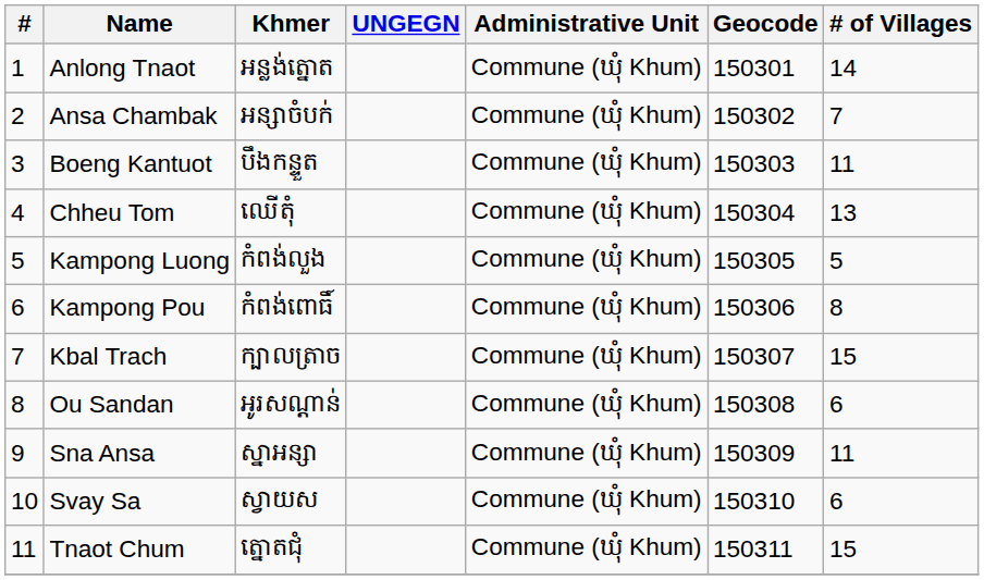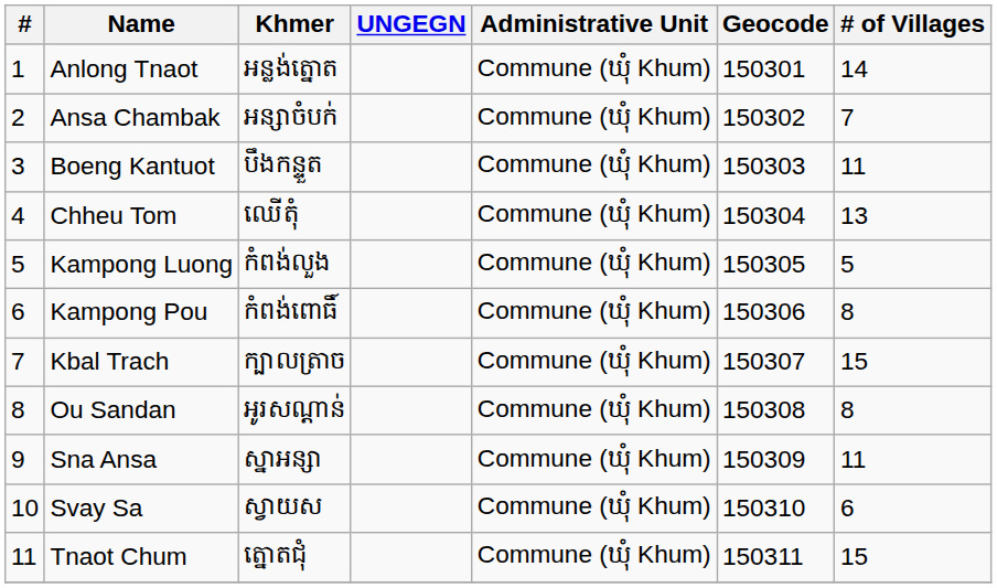 <table class="wikitable sortable">
 <tr>
 <th>#</th>
 <th>Name</th>
 <th>Khmer</th>
 <th><a href='#'>UNGEGN</a></th>
 <th>Administrative Unit</th>
 <th>Geocode</th>
 <th># of Villages</th>
 </tr>
 <tr>
 <td>1</td>
 <td>Anlong Tnaot</td>
 <td>អន្លង់ត្នោត</td>
 <td></td>
 <td>Commune (ឃុំ Khum)</td>
 <td>150301</td>
 <td>14</td>
 </tr>
 <tr>
 <td>2</td>
 <td>Ansa Chambak</td>
 <td>អន្សាចំបក់</td>
 <td></td>
 <td>Commune (ឃុំ Khum)</td>
 <td>150302</td>
 <td>7</td>
 </tr>
 <tr>
 <td>3</td>
 <td>Boeng Kantuot</td>
 <td>បឹងកន្ទួត</td>
 <td></td>
 <td>Commune (ឃុំ Khum)</td>
 <td>150303</td>
 <td>11</td>
 </tr>
 <tr>
 <td>4</td>
 <td>Chheu Tom</td>
 <td>ឈើតុំ</td>
 <td></td>
 <td>Commune (ឃុំ Khum)</td>
 <td>150304</td>
 <td>13</td>
 </tr>
 <tr>
 <td>5</td>
 <td>Kampong Luong</td>
 <td>កំពង់លួង</td>
 <td></td>
 <td>Commune (ឃុំ Khum)</td>
 <td>150305</td>
 <td>5</td>
 </tr>
 <tr>
 <td>6</td>
 <td>Kampong Pou</td>
 <td>កំពង់ពោធិ៍</td>
 <td></td>
 <td>Commune (ឃុំ Khum)</td>
 <td>150306</td>
 <td>8</td>
 </tr>
 <tr>
 <td>7</td>
 <td>Kbal Trach</td>
 <td>ក្បាលត្រាច</td>
 <td></td>
 <td>Commune (ឃុំ Khum)</td>
 <td>150307</td>
 <td>15</td>
 </tr>
 <tr>
 <td>8</td>
 <td>Ou Sandan</td>
 <td>អូរសណ្ដាន់</td>
 <td></td>
 <td>Commune (ឃុំ Khum)</td>
 <td>150308</td>
-<td>6</td>
+<td>8</td>
 </tr>
 <tr>
 <td>9</td>
 <td>Sna Ansa</td>
 <td>ស្នាអន្សា</td>
 <td></td>
 <td>Commune (ឃុំ Khum)</td>
 <td>150309</td>
 <td>11</td>
 </tr>
 <tr>
 <td>10</td>
 <td>Svay Sa</td>
 <td>ស្វាយស</td>
 <td></td>
 <td>Commune (ឃុំ Khum)</td>
 <td>150310</td>
 <td>6</td>
 </tr>
 <tr>
 <td>11</td>
 <td>Tnaot Chum</td>
 <td>ត្នោតជុំ</td>
 <td></td>
 <td>Commune (ឃុំ Khum)</td>
 <td>150311</td>
 <td>15</td>
 </tr>
 <tr>
 </tr>
 </table>
